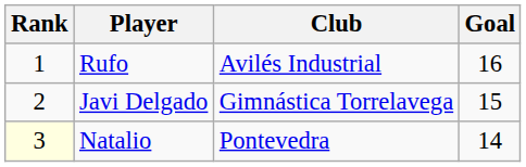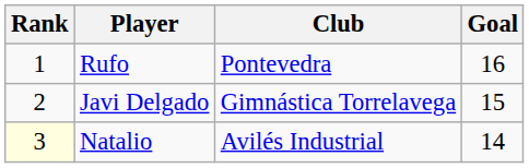 <table class="wikitable">
 <tr>
 <th>Rank</th>
 <th>Player</th>
 <th>Club</th>
 <th>Goal</th>
 </tr>
 <tr>
 <td align="center">1</td>
 <td> <a href='#'>Rufo</a></td>
-<td><a href='#'>Avilés Industrial</a></td>
+<td><a href='#'>Pontevedra</a></td>
 <td align="center">16</td>
 </tr>
 <tr>
 <td align="center">2</td>
 <td> <a href='#'>Javi Delgado</a></td>
 <td><a href='#'>Gimnástica Torrelavega</a></td>
 <td align="center">15</td>
 </tr>
 <tr>
 <td align="center" style="background: lightyellow;">3</td>
 <td> <a href='#'>Natalio</a></td>
-<td><a href='#'>Pontevedra</a></td>
+<td><a href='#'>Avilés Industrial</a></td>
 <td align="center">14</td>
 </tr>
 </table>
